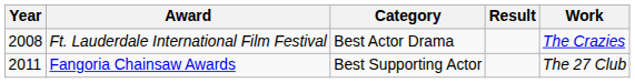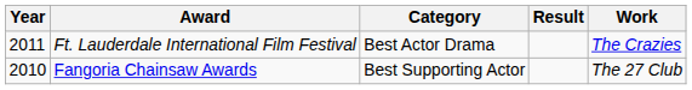 <table class="wikitable sortable">
 <tr>
 <th>Year</th>
 <th>Award</th>
 <th>Category</th>
 <th>Result</th>
 <th>Work</th>
 </tr>
 <tr>
-<td>2008</td>
+<td>2011</td>
 <td><em>Ft. Lauderdale International Film Festival</em></td>
 <td>Best Actor Drama</td>
 <td></td>
 <td><em><a href='#'>The Crazies</a></em></td>
 </tr>
 <tr>
-<td>2011</td>
+<td>2010</td>
 <td><a href='#'>Fangoria Chainsaw Awards</a></td>
 <td>Best Supporting Actor</td>
 <td></td>
 <td><em>The 27 Club</em></td>
 </tr>
 </table>
